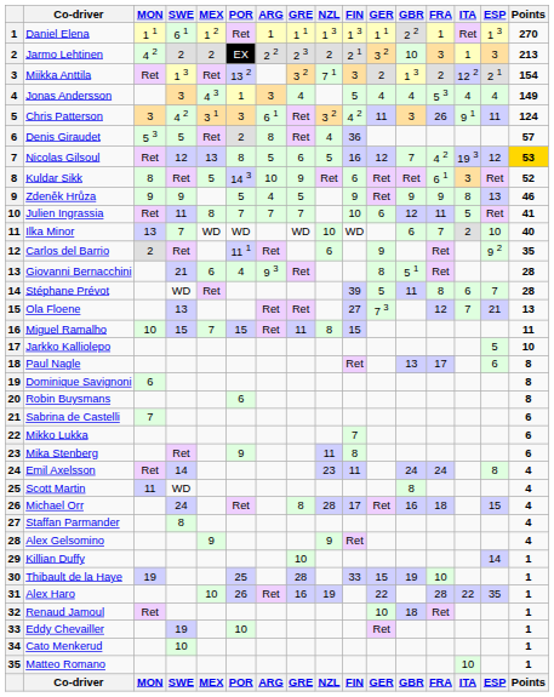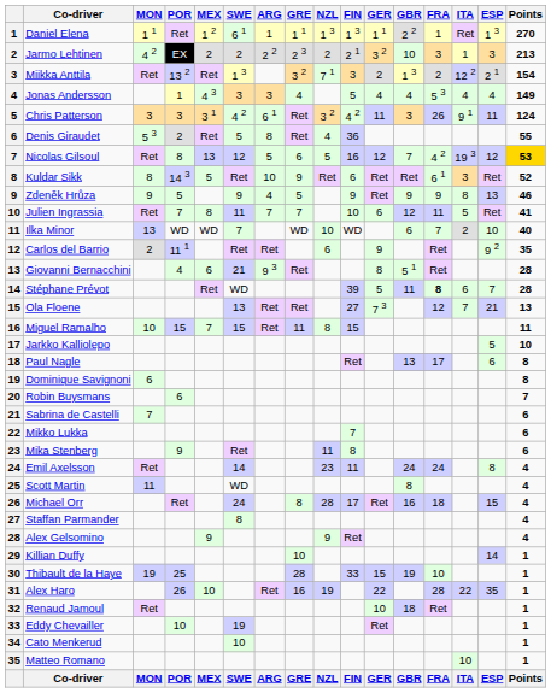 <table class="wikitable" style="font-size: 85%; text-align: center;">
 <tr valign="top">
 <th valign="middle"></th>
 <th valign="middle">Co-driver</th>
 <th><a href='#'>MON</a><br></th>
+<th><a href='#'>POR</a><br></th>
+<th><a href='#'>MEX</a><br></th>
 <th><a href='#'>SWE</a><br></th>
-<th><a href='#'>MEX</a><br></th>
-<th><a href='#'>POR</a><br></th>
 <th><a href='#'>ARG</a><br></th>
 <th><a href='#'>GRE</a><br></th>
 <th><a href='#'>NZL</a><br></th>
 <th><a href='#'>FIN</a><br></th>
 <th><a href='#'>GER</a><br></th>
 <th><a href='#'>GBR</a><br></th>
 <th><a href='#'>FRA</a><br></th>
 <th><a href='#'>ITA</a><br></th>
 <th><a href='#'>ESP</a><br></th>
 <th valign="middle">Points</th>
 </tr>
 <tr>
 <th>1</th>
 <td align=left> <a href='#'>Daniel Elena</a></td>
 <td style="background:#ffffbf;">1 <sup>1</sup></td>
+<td style="background:#efcfff;">Ret</td>
+<td style="background:#ffffbf;">1 <sup>2</sup></td>
 <td style="background:#dfffdf;">6 <sup>1</sup></td>
-<td style="background:#ffffbf;">1 <sup>2</sup></td>
-<td style="background:#efcfff;">Ret</td>
 <td style="background:#ffffbf;">1</td>
 <td style="background:#ffffbf;">1 <sup>1</sup></td>
 <td style="background:#ffffbf;">1 <sup>3</sup></td>
 <td style="background:#ffffbf;">1 <sup>3</sup></td>
 <td style="background:#ffffbf;">1 <sup>1</sup></td>
 <td style="background:#dfdfdf;">2 <sup>2</sup></td>
 <td style="background:#ffffbf;">1</td>
 <td style="background:#efcfff;">Ret</td>
 <td style="background:#ffffbf;">1 <sup>3</sup></td>
 <td><strong>270</strong></td>
 </tr>
 <tr>
 <th>2</th>
 <td align=left> <a href='#'>Jarmo Lehtinen</a></td>
 <td style="background:#dfffdf;">4 <sup>2</sup></td>
+<td style="background:#000000; color:white;">EX</td>
 <td style="background:#dfdfdf;">2</td>
 <td style="background:#dfdfdf;">2</td>
-<td style="background:#000000; color:white;">EX</td>
 <td style="background:#dfdfdf;">2 <sup>2</sup></td>
 <td style="background:#dfdfdf;">2 <sup>3</sup></td>
 <td style="background:#dfdfdf;">2</td>
 <td style="background:#dfdfdf;">2 <sup>1</sup></td>
 <td style="background:#ffdf9f;">3 <sup>2</sup></td>
 <td style="background:#dfffdf;">10</td>
 <td style="background:#ffdf9f;">3</td>
 <td style="background:#ffffbf;">1</td>
 <td style="background:#ffdf9f;">3</td>
 <td><strong>213</strong></td>
 </tr>
 <tr>
 <th>3</th>
 <td align=left> <a href='#'>Miikka Anttila</a></td>
 <td style="background:#efcfff;">Ret</td>
+<td style="background:#cfcfff;">13 <sup>2</sup></td>
+<td style="background:#efcfff;">Ret</td>
 <td style="background:#ffffbf;">1 <sup>3</sup></td>
-<td style="background:#efcfff;">Ret</td>
-<td style="background:#cfcfff;">13 <sup>2</sup></td>
 <td></td>
 <td style="background:#ffdf9f;">3 <sup>2</sup></td>
 <td style="background:#dfffdf;">7 <sup>1</sup></td>
 <td style="background:#ffdf9f;">3</td>
 <td style="background:#dfdfdf;">2</td>
 <td style="background:#ffffbf;">1 <sup>3</sup></td>
 <td style="background:#dfdfdf;">2</td>
 <td style="background:#cfcfff;">12 <sup>2</sup></td>
 <td style="background:#dfdfdf;">2 <sup>1</sup></td>
 <td><strong>154</strong></td>
 </tr>
 <tr>
 <th>4</th>
 <td align=left> <a href='#'>Jonas Andersson</a></td>
 <td></td>
+<td style="background:#ffffbf;">1</td>
+<td style="background:#dfffdf;">4 <sup>3</sup></td>
 <td style="background:#ffdf9f;">3</td>
-<td style="background:#dfffdf;">4 <sup>3</sup></td>
-<td style="background:#ffffbf;">1</td>
 <td style="background:#ffdf9f;">3</td>
 <td style="background:#dfffdf;">4</td>
 <td></td>
 <td style="background:#dfffdf;">5</td>
 <td style="background:#dfffdf;">4</td>
 <td style="background:#dfffdf;">4</td>
 <td style="background:#dfffdf;">5 <sup>3</sup></td>
 <td style="background:#dfffdf;">4</td>
 <td style="background:#dfffdf;">4</td>
 <td><strong>149</strong></td>
 </tr>
 <tr>
 <th>5</th>
 <td align=left> <a href='#'>Chris Patterson</a></td>
 <td style="background:#ffdf9f;">3</td>
+<td style="background:#ffdf9f;">3</td>
+<td style="background:#ffdf9f;">3 <sup>1</sup></td>
 <td style="background:#dfffdf;">4 <sup>2</sup></td>
-<td style="background:#ffdf9f;">3 <sup>1</sup></td>
-<td style="background:#ffdf9f;">3</td>
 <td style="background:#dfffdf;">6 <sup>1</sup></td>
 <td style="background:#efcfff;">Ret</td>
 <td style="background:#ffdf9f;">3 <sup>2</sup></td>
 <td style="background:#dfffdf;">4 <sup>2</sup></td>
 <td style="background:#cfcfff;">11</td>
 <td style="background:#ffdf9f;">3</td>
 <td style="background:#cfcfff;">26</td>
 <td style="background:#dfffdf;">9 <sup>1</sup></td>
 <td style="background:#cfcfff;">11</td>
 <td><strong>124</strong></td>
 </tr>
 <tr>
 <th>6</th>
 <td align=left> <a href='#'>Denis Giraudet</a></td>
 <td style="background:#dfffdf;">5 <sup>3</sup></td>
+<td style="background:#dfdfdf;">2</td>
+<td style="background:#efcfff;">Ret</td>
 <td style="background:#dfffdf;">5</td>
-<td style="background:#efcfff;">Ret</td>
-<td style="background:#dfdfdf;">2</td>
 <td style="background:#dfffdf;">8</td>
 <td style="background:#efcfff;">Ret</td>
 <td style="background:#dfffdf;">4</td>
 <td style="background:#cfcfff;">36</td>
 <td></td>
 <td></td>
 <td></td>
 <td></td>
 <td></td>
-<td><strong>57</strong></td>
+<td><strong>55</strong></td>
 </tr>
 <tr>
 <th>7</th>
 <td align=left> <a href='#'>Nicolas Gilsoul</a></td>
 <td style="background:#efcfff;">Ret</td>
+<td style="background:#dfffdf;">8</td>
+<td style="background:#cfcfff;">13</td>
 <td style="background:#cfcfff;">12</td>
-<td style="background:#cfcfff;">13</td>
-<td style="background:#dfffdf;">8</td>
 <td style="background:#dfffdf;">5</td>
 <td style="background:#dfffdf;">6</td>
 <td style="background:#dfffdf;">5</td>
 <td style="background:#cfcfff;">16</td>
 <td style="background:#cfcfff;">12</td>
 <td style="background:#dfffdf;">7</td>
 <td style="background:#dfffdf;">4 <sup>2</sup></td>
 <td style="background:#cfcfff;">19 <sup>3</sup></td>
 <td style="background:#cfcfff;">12</td>
 <td style="background: gold;"><strong>53</strong></td>
 </tr>
 <tr>
 <th>8</th>
 <td align=left> <a href='#'>Kuldar Sikk</a></td>
 <td style="background:#dfffdf;">8</td>
+<td style="background:#cfcfff;">14 <sup>3</sup></td>
+<td style="background:#dfffdf;">5</td>
 <td style="background:#efcfff;">Ret</td>
-<td style="background:#dfffdf;">5</td>
-<td style="background:#cfcfff;">14 <sup>3</sup></td>
 <td style="background:#dfffdf;">10</td>
 <td style="background:#dfffdf;">9</td>
 <td style="background:#efcfff;">Ret</td>
 <td style="background:#dfffdf;">6</td>
 <td style="background:#efcfff;">Ret</td>
 <td style="background:#efcfff;">Ret</td>
 <td style="background:#dfffdf;">6 <sup>1</sup></td>
 <td style="background:#ffdf9f;">3</td>
 <td style="background:#efcfff;">Ret</td>
 <td><strong>52</strong></td>
 </tr>
 <tr>
 <th>9</th>
 <td align=left> <a href='#'>Zdeněk Hrůza</a></td>
 <td style="background:#dfffdf;">9</td>
+<td style="background:#dfffdf;">5</td>
+<td></td>
 <td style="background:#dfffdf;">9</td>
-<td></td>
-<td style="background:#dfffdf;">5</td>
 <td style="background:#dfffdf;">4</td>
 <td style="background:#dfffdf;">5</td>
 <td></td>
 <td style="background:#dfffdf;">9</td>
 <td style="background:#efcfff;">Ret</td>
 <td style="background:#dfffdf;">9</td>
 <td style="background:#dfffdf;">9</td>
 <td style="background:#dfffdf;">8</td>
 <td style="background:#cfcfff;">13</td>
 <td><strong>46</strong></td>
 </tr>
 <tr>
 <th>10</th>
 <td align=left> <a href='#'>Julien Ingrassia</a></td>
 <td style="background:#efcfff;">Ret</td>
+<td style="background:#dfffdf;">7</td>
+<td style="background:#dfffdf;">8</td>
 <td style="background:#cfcfff;">11</td>
-<td style="background:#dfffdf;">8</td>
-<td style="background:#dfffdf;">7</td>
 <td style="background:#dfffdf;">7</td>
 <td style="background:#dfffdf;">7</td>
 <td></td>
 <td style="background:#dfffdf;">10</td>
 <td style="background:#dfffdf;">6</td>
 <td style="background:#cfcfff;">12</td>
 <td style="background:#cfcfff;">11</td>
 <td style="background:#dfffdf;">5</td>
 <td style="background:#efcfff;">Ret</td>
 <td><strong>41</strong></td>
 </tr>
 <tr>
 <th>11</th>
 <td align=left> <a href='#'>Ilka Minor</a></td>
 <td style="background:#cfcfff;">13</td>
-<td style="background:#dfffdf;">7</td>
 <td>WD</td>
 <td>WD</td>
+<td style="background:#dfffdf;">7</td>
 <td></td>
 <td>WD</td>
 <td style="background:#dfffdf;">10</td>
 <td>WD</td>
 <td></td>
 <td style="background:#dfffdf;">6</td>
 <td style="background:#dfffdf;">7</td>
 <td style="background:#dfdfdf;">2</td>
 <td style="background:#dfffdf;">10</td>
 <td><strong>40</strong></td>
 </tr>
 <tr>
 <th>12</th>
 <td align=left> <a href='#'>Carlos del Barrio</a></td>
 <td style="background:#dfdfdf;">2</td>
+<td style="background:#cfcfff;">11 <sup>1</sup></td>
+<td></td>
 <td style="background:#efcfff;">Ret</td>
-<td></td>
-<td style="background:#cfcfff;">11 <sup>1</sup></td>
 <td style="background:#efcfff;">Ret</td>
 <td></td>
 <td style="background:#dfffdf;">6</td>
 <td></td>
 <td style="background:#dfffdf;">9</td>
 <td></td>
 <td style="background:#efcfff;">Ret</td>
 <td></td>
 <td style="background:#dfffdf;">9 <sup>2</sup></td>
 <td><strong>35</strong></td>
 </tr>
 <tr>
 <th>13</th>
 <td align=left nowrap> <a href='#'>Giovanni Bernacchini</a></td>
 <td></td>
+<td style="background:#dfffdf;">4</td>
+<td style="background:#dfffdf;">6</td>
 <td style="background:#cfcfff;">21</td>
-<td style="background:#dfffdf;">6</td>
-<td style="background:#dfffdf;">4</td>
 <td style="background:#dfffdf;">9 <sup>3</sup></td>
 <td style="background:#efcfff;">Ret</td>
 <td></td>
 <td></td>
 <td style="background:#dfffdf;">8</td>
 <td style="background:#dfffdf;">5 <sup>1</sup></td>
 <td style="background:#efcfff;">Ret</td>
 <td></td>
 <td></td>
 <td><strong>28</strong></td>
 </tr>
 <tr>
 <th>14</th>
 <td align=left> <a href='#'>Stéphane Prévot</a></td>
 <td></td>
+<td></td>
+<td style="background:#efcfff;">Ret</td>
 <td>WD</td>
-<td style="background:#efcfff;">Ret</td>
-<td></td>
 <td></td>
 <td></td>
 <td></td>
 <td style="background:#cfcfff;">39</td>
 <td style="background:#dfffdf;">5</td>
 <td style="background:#cfcfff;">11</td>
-<td style="background:#dfffdf;">8</td>
+<td style="background:#dfffdf;"><strong>8</strong></td>
 <td style="background:#dfffdf;">6</td>
 <td style="background:#dfffdf;">7</td>
 <td><strong>28</strong></td>
 </tr>
 <tr>
 <th>15</th>
 <td align=left> <a href='#'>Ola Floene</a></td>
 <td></td>
-<td style="background:#cfcfff;">13</td>
 <td></td>
 <td></td>
+<td style="background:#cfcfff;">13</td>
 <td style="background:#efcfff;">Ret</td>
 <td style="background:#efcfff;">Ret</td>
 <td></td>
 <td style="background:#cfcfff;">27</td>
 <td style="background:#dfffdf;">7 <sup>3</sup></td>
 <td></td>
 <td style="background:#cfcfff;">12</td>
 <td style="background:#dfffdf;">7</td>
 <td style="background:#cfcfff;">21</td>
 <td><strong>13</strong></td>
 </tr>
 <tr>
 <th>16</th>
 <td align=left> <a href='#'>Miguel Ramalho</a></td>
 <td style="background:#dfffdf;">10</td>
 <td style="background:#cfcfff;">15</td>
 <td style="background:#dfffdf;">7</td>
 <td style="background:#cfcfff;">15</td>
 <td style="background:#efcfff;">Ret</td>
 <td style="background:#cfcfff;">11</td>
 <td style="background:#dfffdf;">8</td>
 <td style="background:#cfcfff;">15</td>
 <td></td>
 <td></td>
 <td></td>
 <td></td>
 <td></td>
 <td><strong>11</strong></td>
 </tr>
 <tr>
 <th>17</th>
 <td align=left> <a href='#'>Jarkko Kalliolepo</a></td>
 <td></td>
 <td></td>
 <td></td>
 <td></td>
 <td></td>
 <td></td>
 <td></td>
 <td></td>
 <td></td>
 <td></td>
 <td></td>
 <td></td>
 <td style="background:#dfffdf;">5</td>
 <td><strong>10</strong></td>
 </tr>
 <tr>
 <th>18</th>
 <td align=left> <a href='#'>Paul Nagle</a></td>
 <td></td>
 <td></td>
 <td></td>
 <td></td>
 <td></td>
 <td></td>
 <td></td>
 <td style="background:#efcfff;">Ret</td>
 <td></td>
 <td style="background:#cfcfff;">13</td>
 <td style="background:#cfcfff;">17</td>
 <td></td>
 <td style="background:#dfffdf;">6</td>
 <td><strong>8</strong></td>
 </tr>
 <tr>
 <th>19</th>
 <td align=left> <a href='#'>Dominique Savignoni</a></td>
 <td style="background:#dfffdf;">6</td>
 <td></td>
 <td></td>
 <td></td>
 <td></td>
 <td></td>
 <td></td>
 <td></td>
 <td></td>
 <td></td>
 <td></td>
 <td></td>
 <td></td>
 <td><strong>8</strong></td>
 </tr>
 <tr>
 <th>20</th>
 <td align=left> <a href='#'>Robin Buysmans</a></td>
 <td></td>
-<td></td>
-<td></td>
 <td style="background:#dfffdf;">6</td>
 <td></td>
 <td></td>
 <td></td>
 <td></td>
 <td></td>
 <td></td>
 <td></td>
 <td></td>
 <td></td>
-<td><strong>8</strong></td>
+<td></td>
+<td></td>
+<td><strong>7</strong></td>
 </tr>
 <tr>
 <th>21</th>
 <td align=left> <a href='#'>Sabrina de Castelli</a></td>
 <td style="background:#dfffdf;">7</td>
 <td></td>
 <td></td>
 <td></td>
 <td></td>
 <td></td>
 <td></td>
 <td></td>
 <td></td>
 <td></td>
 <td></td>
 <td></td>
 <td></td>
 <td><strong>6</strong></td>
 </tr>
 <tr>
 <th>22</th>
 <td align=left> <a href='#'>Mikko Lukka</a></td>
 <td></td>
 <td></td>
 <td></td>
 <td></td>
 <td></td>
 <td></td>
 <td></td>
 <td style="background:#dfffdf;">7</td>
 <td></td>
 <td></td>
 <td></td>
 <td></td>
 <td></td>
 <td><strong>6</strong></td>
 </tr>
 <tr>
 <th>23</th>
 <td align=left> <a href='#'>Mika Stenberg</a></td>
 <td></td>
+<td style="background:#dfffdf;">9</td>
+<td></td>
 <td style="background:#efcfff;">Ret</td>
-<td></td>
-<td style="background:#dfffdf;">9</td>
 <td></td>
 <td></td>
 <td style="background:#cfcfff;">11</td>
 <td style="background:#dfffdf;">8</td>
 <td></td>
 <td></td>
 <td></td>
 <td></td>
 <td></td>
 <td><strong>6</strong></td>
 </tr>
 <tr>
 <th>24</th>
 <td align=left> <a href='#'>Emil Axelsson</a></td>
 <td style="background:#efcfff;">Ret</td>
-<td style="background:#cfcfff;">14</td>
 <td></td>
 <td></td>
+<td style="background:#cfcfff;">14</td>
 <td></td>
 <td></td>
 <td style="background:#cfcfff;">23</td>
 <td style="background:#cfcfff;">11</td>
 <td></td>
 <td style="background:#cfcfff;">24</td>
 <td style="background:#cfcfff;">24</td>
 <td></td>
 <td style="background:#dfffdf;">8</td>
 <td><strong>4</strong></td>
 </tr>
 <tr>
 <th>25</th>
 <td align=left> <a href='#'>Scott Martin</a></td>
 <td style="background:#cfcfff;">11</td>
-<td>WD</td>
 <td></td>
 <td></td>
+<td>WD</td>
 <td></td>
 <td></td>
 <td></td>
 <td></td>
 <td></td>
 <td style="background:#dfffdf;">8</td>
 <td></td>
 <td></td>
 <td></td>
 <td><strong>4</strong></td>
 </tr>
 <tr>
 <th>26</th>
 <td align=left> <a href='#'>Michael Orr</a></td>
 <td></td>
+<td style="background:#efcfff;">Ret</td>
+<td></td>
 <td style="background:#cfcfff;">24</td>
-<td></td>
-<td style="background:#efcfff;">Ret</td>
 <td></td>
 <td style="background:#dfffdf;">8</td>
 <td style="background:#cfcfff;">28</td>
 <td style="background:#cfcfff;">17</td>
 <td style="background:#efcfff;">Ret</td>
 <td style="background:#cfcfff;">16</td>
 <td style="background:#cfcfff;">18</td>
 <td></td>
 <td style="background:#cfcfff;">15</td>
 <td><strong>4</strong></td>
 </tr>
 <tr>
 <th>27</th>
 <td align=left> <a href='#'>Staffan Parmander</a></td>
 <td></td>
-<td style="background:#dfffdf;">8</td>
 <td></td>
 <td></td>
+<td style="background:#dfffdf;">8</td>
 <td></td>
 <td></td>
 <td></td>
 <td></td>
 <td></td>
 <td></td>
 <td></td>
 <td></td>
 <td></td>
 <td><strong>4</strong></td>
 </tr>
 <tr>
 <th>28</th>
 <td align=left> <a href='#'>Alex Gelsomino</a></td>
 <td></td>
 <td></td>
 <td style="background:#dfffdf;">9</td>
 <td></td>
 <td></td>
 <td></td>
 <td style="background:#dfffdf;">9</td>
 <td style="background:#efcfff;">Ret</td>
 <td></td>
 <td></td>
 <td></td>
 <td></td>
 <td></td>
 <td><strong>4</strong></td>
 </tr>
 <tr>
 <th>29</th>
 <td align=left> <a href='#'>Killian Duffy</a></td>
 <td></td>
 <td></td>
 <td></td>
 <td></td>
 <td></td>
 <td style="background:#dfffdf;">10</td>
 <td></td>
 <td></td>
 <td></td>
 <td></td>
 <td></td>
 <td></td>
 <td style="background:#cfcfff;">14</td>
 <td><strong>1</strong></td>
 </tr>
 <tr>
 <th>30</th>
 <td align=left> <a href='#'>Thibault de la Haye</a></td>
 <td style="background:#cfcfff;">19</td>
+<td style="background:#cfcfff;">25</td>
 <td></td>
 <td></td>
-<td style="background:#cfcfff;">25</td>
 <td></td>
 <td style="background:#cfcfff;">28</td>
 <td></td>
 <td style="background:#cfcfff;">33</td>
 <td style="background:#cfcfff;">15</td>
 <td style="background:#cfcfff;">19</td>
 <td style="background:#dfffdf;">10</td>
 <td></td>
 <td></td>
 <td><strong>1</strong></td>
 </tr>
 <tr>
 <th>31</th>
 <td align=left> <a href='#'>Alex Haro</a></td>
 <td></td>
+<td style="background:#cfcfff;">26</td>
+<td style="background:#dfffdf;">10</td>
 <td></td>
-<td style="background:#dfffdf;">10</td>
-<td style="background:#cfcfff;">26</td>
 <td style="background:#efcfff;">Ret</td>
 <td style="background:#cfcfff;">16</td>
 <td style="background:#cfcfff;">19</td>
 <td></td>
 <td style="background:#cfcfff;">22</td>
 <td></td>
 <td style="background:#cfcfff;">28</td>
 <td style="background:#cfcfff;">22</td>
 <td style="background:#cfcfff;">35</td>
 <td><strong>1</strong></td>
 </tr>
 <tr>
 <th>32</th>
 <td align=left> <a href='#'>Renaud Jamoul</a></td>
 <td style="background:#efcfff;">Ret</td>
 <td></td>
 <td></td>
 <td></td>
 <td></td>
 <td></td>
 <td></td>
 <td></td>
 <td style="background:#dfffdf;">10</td>
 <td style="background:#cfcfff;">18</td>
 <td style="background:#efcfff;">Ret</td>
 <td></td>
 <td></td>
 <td><strong>1</strong></td>
 </tr>
 <tr>
 <th>33</th>
 <td align=left> <a href='#'>Eddy Chevailler</a></td>
 <td></td>
+<td style="background:#dfffdf;">10</td>
+<td></td>
 <td style="background:#cfcfff;">19</td>
-<td></td>
-<td style="background:#dfffdf;">10</td>
 <td></td>
 <td></td>
 <td></td>
 <td></td>
 <td style="background:#efcfff;">Ret</td>
 <td></td>
 <td></td>
 <td></td>
 <td></td>
 <td><strong>1</strong></td>
 </tr>
 <tr>
 <th>34</th>
 <td align=left> <a href='#'>Cato Menkerud</a></td>
 <td></td>
-<td style="background:#dfffdf;">10</td>
 <td></td>
 <td></td>
+<td style="background:#dfffdf;">10</td>
 <td></td>
 <td></td>
 <td></td>
 <td></td>
 <td></td>
 <td></td>
 <td></td>
 <td></td>
 <td></td>
 <td><strong>1</strong></td>
 </tr>
 <tr>
 <th>35</th>
 <td align=left> <a href='#'>Matteo Romano</a></td>
 <td></td>
 <td></td>
 <td></td>
 <td></td>
 <td></td>
 <td></td>
 <td></td>
 <td></td>
 <td></td>
 <td></td>
 <td></td>
 <td style="background:#dfffdf;">10</td>
 <td></td>
 <td><strong>1</strong></td>
 </tr>
 <tr valign="top">
 <th valign="middle"></th>
 <th valign="middle">Co-driver</th>
 <th><a href='#'>MON</a><br></th>
+<th><a href='#'>POR</a><br></th>
+<th><a href='#'>MEX</a><br></th>
 <th><a href='#'>SWE</a><br></th>
-<th><a href='#'>MEX</a><br></th>
-<th><a href='#'>POR</a><br></th>
 <th><a href='#'>ARG</a><br></th>
 <th><a href='#'>GRE</a><br></th>
 <th><a href='#'>NZL</a><br></th>
 <th><a href='#'>FIN</a><br></th>
 <th><a href='#'>GER</a><br></th>
 <th><a href='#'>GBR</a><br></th>
 <th><a href='#'>FRA</a><br></th>
 <th><a href='#'>ITA</a><br></th>
 <th><a href='#'>ESP</a><br></th>
 <th valign="middle">Points</th>
 </tr>
 </table>
